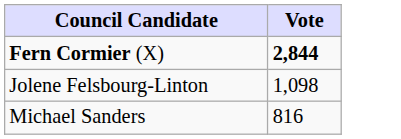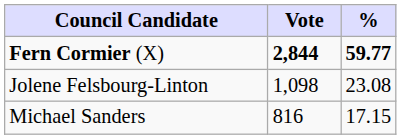 <table class="wikitable">
 <tr>
 <th style="background:#ddf; width:200px;">Council Candidate</th>
 <th style="background:#ddf; width:50px;">Vote</th>
+<th style="background:#ddf; width:30px;">%</th>
 </tr>
 <tr>
 <td><strong>Fern Cormier</strong> (X)</td>
 <td><strong>2,844</strong></td>
+<td><strong>59.77</strong></td>
 </tr>
 <tr>
 <td>Jolene Felsbourg-Linton</td>
 <td>1,098</td>
+<td>23.08</td>
 </tr>
 <tr>
 <td>Michael Sanders</td>
 <td>816</td>
+<td>17.15</td>
 </tr>
 </table>
